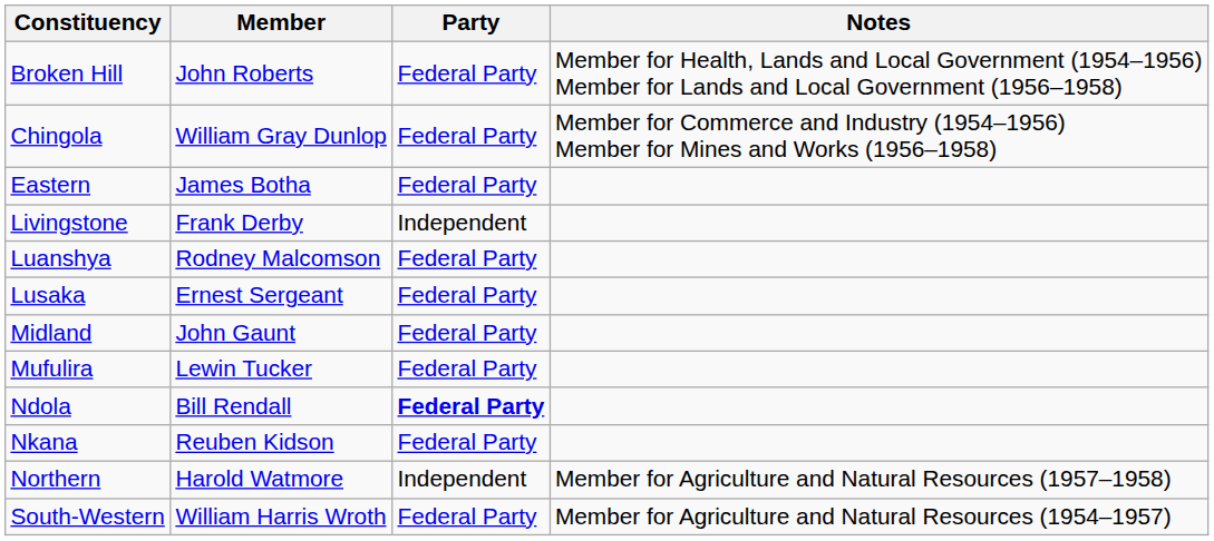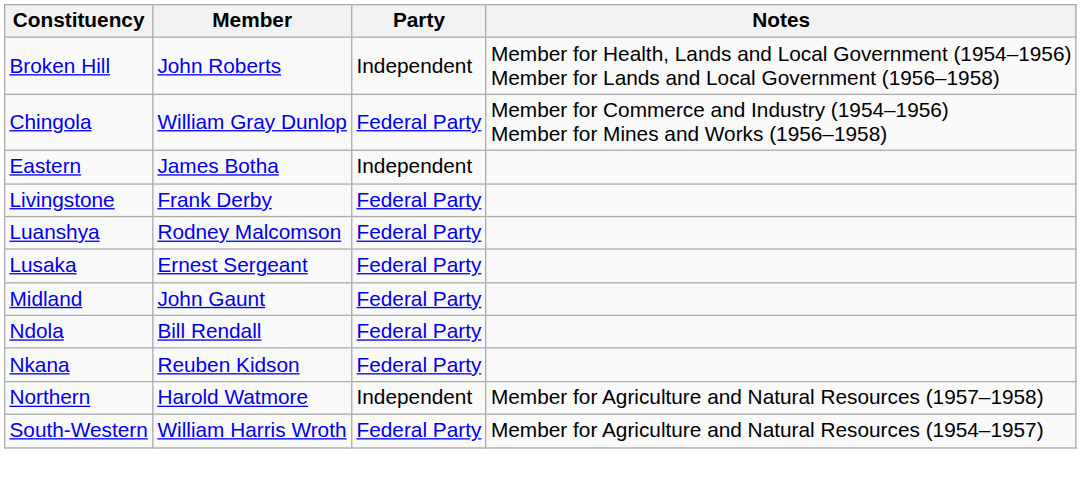 <table class="wikitable sortable">
 <tr>
 <th>Constituency</th>
 <th>Member</th>
 <th>Party</th>
 <th>Notes</th>
 </tr>
 <tr>
 <td><a href='#'>Broken Hill</a></td>
 <td><a href='#'>John Roberts</a></td>
-<td><a href='#'>Federal Party</a></td>
+<td>Independent</td>
 <td>Member for Health, Lands and Local Government (1954–1956)<br>Member for Lands and Local Government (1956–1958)</td>
 </tr>
 <tr>
 <td><a href='#'>Chingola</a></td>
 <td><a href='#'>William Gray Dunlop</a></td>
 <td><a href='#'>Federal Party</a></td>
 <td>Member for Commerce and Industry (1954–1956)<br>Member for Mines and Works (1956–1958)</td>
 </tr>
 <tr>
 <td><a href='#'>Eastern</a></td>
 <td><a href='#'>James Botha</a></td>
-<td><a href='#'>Federal Party</a></td>
+<td>Independent</td>
 <td></td>
 </tr>
 <tr>
 <td><a href='#'>Livingstone</a></td>
 <td><a href='#'>Frank Derby</a></td>
-<td>Independent</td>
+<td><a href='#'>Federal Party</a></td>
 <td></td>
 </tr>
 <tr>
 <td><a href='#'>Luanshya</a></td>
 <td><a href='#'>Rodney Malcomson</a></td>
 <td><a href='#'>Federal Party</a></td>
 <td></td>
 </tr>
 <tr>
 <td><a href='#'>Lusaka</a></td>
 <td><a href='#'>Ernest Sergeant</a></td>
 <td><a href='#'>Federal Party</a></td>
 <td></td>
 </tr>
 <tr>
 <td><a href='#'>Midland</a></td>
 <td><a href='#'>John Gaunt</a></td>
 <td><a href='#'>Federal Party</a></td>
 <td></td>
 </tr>
 <tr>
-<td><a href='#'>Mufulira</a></td>
-<td><a href='#'>Lewin Tucker</a></td>
-<td><a href='#'>Federal Party</a></td>
-<td></td>
-</tr>
-<tr>
 <td><a href='#'>Ndola</a></td>
 <td><a href='#'>Bill Rendall</a></td>
-<td><strong><a href='#'>Federal Party</a></strong></td>
+<td><a href='#'>Federal Party</a></td>
 <td></td>
 </tr>
 <tr>
 <td><a href='#'>Nkana</a></td>
 <td><a href='#'>Reuben Kidson</a></td>
 <td><a href='#'>Federal Party</a></td>
 <td></td>
 </tr>
 <tr>
 <td><a href='#'>Northern</a></td>
 <td><a href='#'>Harold Watmore</a></td>
 <td>Independent</td>
 <td>Member for Agriculture and Natural Resources (1957–1958)</td>
 </tr>
 <tr>
 <td><a href='#'>South-Western</a></td>
 <td><a href='#'>William Harris Wroth</a></td>
 <td><a href='#'>Federal Party</a></td>
 <td>Member for Agriculture and Natural Resources (1954–1957)</td>
 </tr>
 </table>
